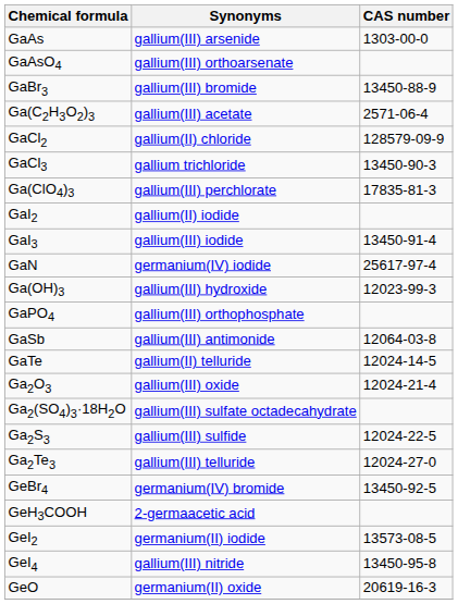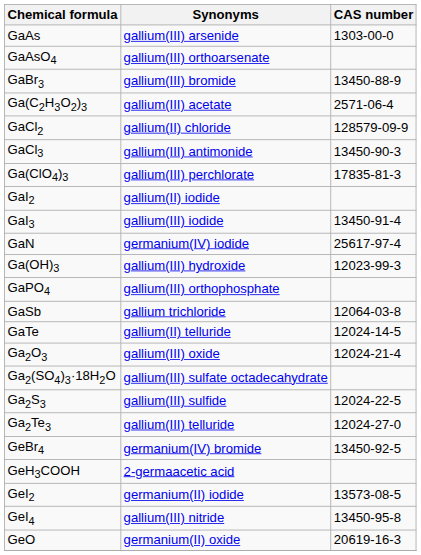 <table class="wikitable sortable">
 <tr>
 <th>Chemical formula</th>
 <th>Synonyms</th>
 <th>CAS number</th>
 </tr>
 <tr>
 <td>GaAs</td>
 <td><a href='#'>gallium(III) arsenide</a></td>
 <td>1303-00-0</td>
 </tr>
 <tr>
 <td>GaAsO<sub>4</sub></td>
 <td><a href='#'>gallium(III) orthoarsenate</a></td>
 <td></td>
 </tr>
 <tr>
 <td>GaBr<sub>3</sub></td>
 <td><a href='#'>gallium(III) bromide</a></td>
 <td>13450-88-9</td>
 </tr>
 <tr>
 <td>Ga(C<sub>2</sub>H<sub>3</sub>O<sub>2</sub>)<sub>3</sub></td>
 <td><a href='#'>gallium(III) acetate</a></td>
 <td>2571-06-4</td>
 </tr>
 <tr>
 <td>GaCl<sub>2</sub></td>
 <td><a href='#'>gallium(II) chloride</a></td>
 <td>128579-09-9</td>
 </tr>
 <tr>
 <td>GaCl<sub>3</sub></td>
-<td><a href='#'>gallium trichloride</a></td>
+<td><a href='#'>gallium(III) antimonide</a></td>
 <td>13450-90-3</td>
 </tr>
 <tr>
 <td>Ga(ClO<sub>4</sub>)<sub>3</sub></td>
 <td><a href='#'>gallium(III) perchlorate</a></td>
 <td>17835-81-3</td>
 </tr>
 <tr>
 <td>GaI<sub>2</sub></td>
 <td><a href='#'>gallium(II) iodide</a></td>
 <td></td>
 </tr>
 <tr>
 <td>GaI<sub>3</sub></td>
 <td><a href='#'>gallium(III) iodide</a></td>
 <td>13450-91-4</td>
 </tr>
 <tr>
 <td>GaN</td>
 <td><a href='#'>germanium(IV) iodide</a></td>
 <td>25617-97-4</td>
 </tr>
 <tr>
 <td>Ga(OH)<sub>3</sub></td>
 <td><a href='#'>gallium(III) hydroxide</a></td>
 <td>12023-99-3</td>
 </tr>
 <tr>
 <td>GaPO<sub>4</sub></td>
 <td><a href='#'>gallium(III) orthophosphate</a></td>
 <td></td>
 </tr>
 <tr>
 <td>GaSb</td>
-<td><a href='#'>gallium(III) antimonide</a></td>
+<td><a href='#'>gallium trichloride</a></td>
 <td>12064-03-8</td>
 </tr>
 <tr>
 <td>GaTe</td>
 <td><a href='#'>gallium(II) telluride</a></td>
 <td>12024-14-5</td>
 </tr>
 <tr>
 <td>Ga<sub>2</sub>O<sub>3</sub></td>
 <td><a href='#'>gallium(III) oxide</a></td>
 <td>12024-21-4</td>
 </tr>
 <tr>
 <td>Ga<sub>2</sub>(SO<sub>4</sub>)<sub>3</sub>·18H<sub>2</sub>O</td>
 <td><a href='#'>gallium(III) sulfate octadecahydrate</a></td>
 <td></td>
 </tr>
 <tr>
 <td>Ga<sub>2</sub>S<sub>3</sub></td>
 <td><a href='#'>gallium(III) sulfide</a></td>
 <td>12024-22-5</td>
 </tr>
 <tr>
 <td>Ga<sub>2</sub>Te<sub>3</sub></td>
 <td><a href='#'>gallium(III) telluride</a></td>
 <td>12024-27-0</td>
 </tr>
 <tr>
 <td>GeBr<sub>4</sub></td>
 <td><a href='#'>germanium(IV) bromide</a></td>
 <td>13450-92-5</td>
 </tr>
 <tr>
 <td>GeH<sub>3</sub>COOH</td>
 <td><a href='#'>2-germaacetic acid</a></td>
 <td></td>
 </tr>
 <tr>
 <td>GeI<sub>2</sub></td>
 <td><a href='#'>germanium(II) iodide</a></td>
 <td>13573-08-5</td>
 </tr>
 <tr>
 <td>GeI<sub>4</sub></td>
 <td><a href='#'>gallium(III) nitride</a></td>
 <td>13450-95-8</td>
 </tr>
 <tr>
 <td>GeO</td>
 <td><a href='#'>germanium(II) oxide</a></td>
 <td>20619-16-3</td>
 </tr>
 <tr>
 </tr>
 </table>
